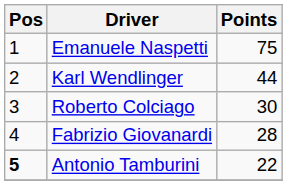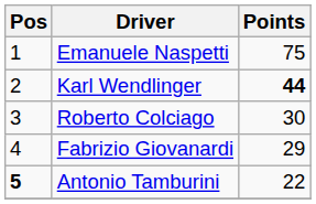 <table class="wikitable" style="font-size: 85%;">
 <tr>
 <th>Pos</th>
 <th>Driver</th>
 <th>Points</th>
 </tr>
 <tr>
 <td>1</td>
 <td> <a href='#'>Emanuele Naspetti</a></td>
 <td align="right">75</td>
 </tr>
 <tr>
 <td>2</td>
 <td> <a href='#'>Karl Wendlinger</a></td>
-<td align="right">44</td>
+<td align="right"><strong>44</strong></td>
 </tr>
 <tr>
 <td>3</td>
 <td> <a href='#'>Roberto Colciago</a></td>
 <td align="right">30</td>
 </tr>
 <tr>
 <td>4</td>
 <td> <a href='#'>Fabrizio Giovanardi</a></td>
-<td align="right">28</td>
+<td align="right">29</td>
 </tr>
 <tr>
 <td><strong>5</strong></td>
 <td> <a href='#'>Antonio Tamburini</a></td>
 <td align="right">22</td>
 </tr>
 <tr>
 </tr>
 </table>
